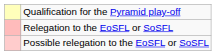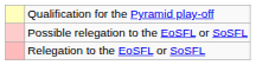 <table class="wikitable">
 <tr>
 <td style="width:20px; background:#FFFFBB;"></td>
 <td>Qualification for the <a href='#'>Pyramid play-off</a></td>
 </tr>
 <tr>
+<td style="width:20px; background:#FFCCCC;"></td>
+<td>Possible relegation to the <a href='#'>EoSFL</a> or <a href='#'>SoSFL</a></td>
+</tr>
+<tr>
 <td style="width:20px; background:#FFBBBB;"></td>
 <td>Relegation to the <a href='#'>EoSFL</a> or <a href='#'>SoSFL</a></td>
 </tr>
-<tr>
-<td style="width:20px; background:#FFCCCC;"></td>
-<td>Possible relegation to the <a href='#'>EoSFL</a> or <a href='#'>SoSFL</a></td>
-</tr>
 </table>
